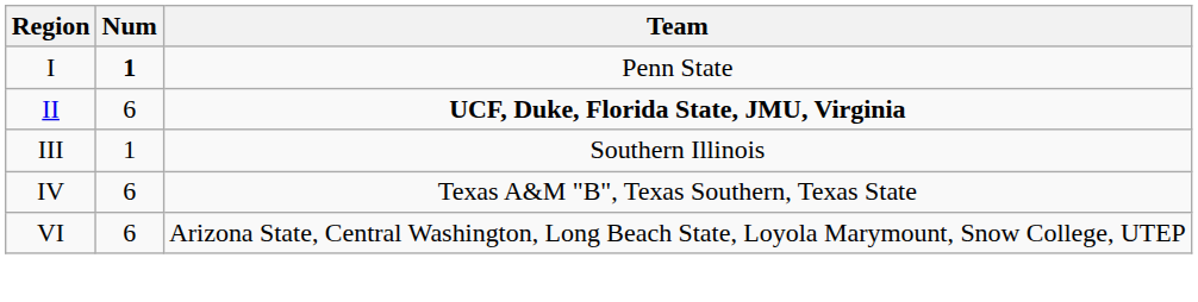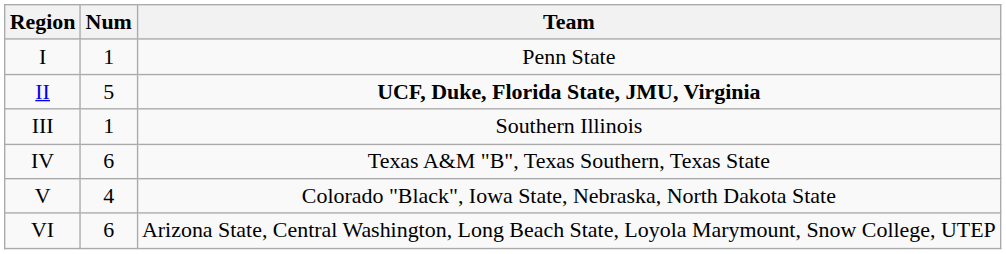 <table class="wikitable sortable" style="text-align:center">
 <tr>
 <th>Region</th>
 <th>Num</th>
 <th>Team</th>
 </tr>
 <tr>
 <td>I</td>
-<td><strong>1</strong></td>
+<td>1</td>
 <td>Penn State</td>
 </tr>
 <tr>
 <td><a href='#'>II</a></td>
-<td>6</td>
+<td>5</td>
 <td><strong>UCF, Duke, Florida State, JMU, Virginia</strong></td>
 </tr>
 <tr>
 <td>III</td>
 <td>1</td>
 <td>Southern Illinois</td>
 </tr>
 <tr>
 <td>IV</td>
 <td>6</td>
 <td>Texas A&M "B", Texas Southern, Texas State</td>
 </tr>
 <tr>
+<td>V</td>
+<td>4</td>
+<td>Colorado "Black", Iowa State, Nebraska, North Dakota State</td>
+</tr>
+<tr>
 <td>VI</td>
 <td>6</td>
 <td>Arizona State, Central Washington, Long Beach State, Loyola Marymount, Snow College, UTEP</td>
 </tr>
 </table>
